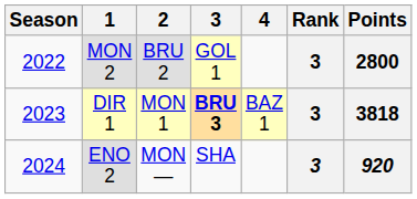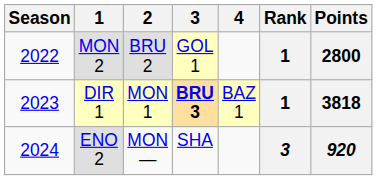 <table class="wikitable" style="text-align:center;">
 <tr>
 <th>Season</th>
 <th>1</th>
 <th>2</th>
 <th>3</th>
 <th>4</th>
 <th>Rank</th>
 <th>Points</th>
 </tr>
 <tr>
 <td><a href='#'>2022</a></td>
 <td bgcolor="#dfdfdf"><a href='#'>MON</a><br>2</td>
 <td bgcolor="#dfdfdf"><a href='#'>BRU</a><br>2</td>
 <td bgcolor="#ffffbf"><a href='#'>GOL</a><br>1</td>
 <td></td>
-<th>3</th>
+<th>1</th>
 <th>2800</th>
 </tr>
 <tr>
 <td><a href='#'>2023</a></td>
 <td bgcolor="#ffffbf"><a href='#'>DIR</a><br>1</td>
 <td bgcolor="#ffffbf"><a href='#'>MON</a><br>1</td>
 <td bgcolor="#ffdf9f"><strong><a href='#'>BRU</a><br>3</strong></td>
 <td bgcolor="#ffffbf"><a href='#'>BAZ</a><br>1</td>
-<th>3</th>
+<th>1</th>
 <th>3818</th>
 </tr>
 <tr>
 <td><a href='#'>2024</a></td>
 <td bgcolor="#dfdfdf"><a href='#'>ENO</a><br>2</td>
 <td><a href='#'>MON</a><br>—</td>
 <td><a href='#'>SHA</a><br> </td>
 <td></td>
 <th><em>3</em></th>
 <th><em>920</em></th>
 </tr>
 </table>
